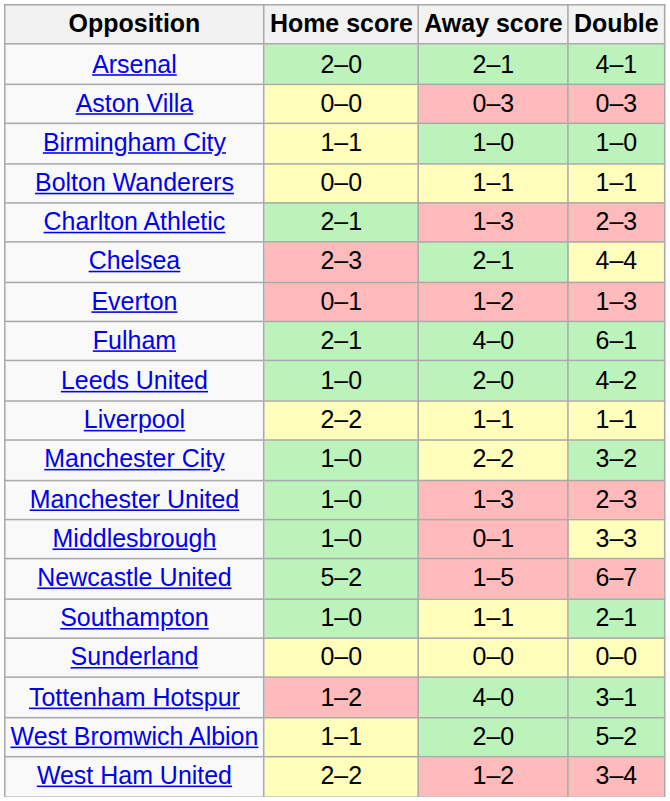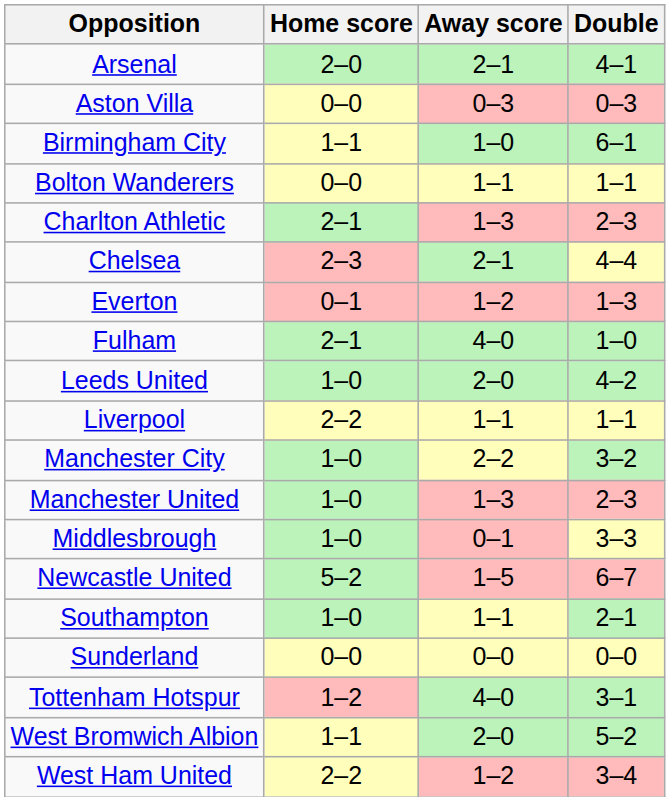 <table class="wikitable" style="text-align: center;">
 <tr>
 <th>Opposition</th>
 <th>Home score</th>
 <th>Away score</th>
 <th>Double</th>
 </tr>
 <tr>
 <td style="text-align:center;"><a href='#'>Arsenal</a></td>
 <td bgcolor=#BBF3BB>2–0</td>
 <td bgcolor=#BBF3BB>2–1</td>
 <td bgcolor=#BBF3BB>4–1</td>
 </tr>
 <tr>
 <td style="text-align:center;"><a href='#'>Aston Villa</a></td>
 <td bgcolor=#FFFFBB>0–0</td>
 <td bgcolor=#FFBBBB>0–3</td>
 <td bgcolor=#FFBBBB>0–3</td>
 </tr>
 <tr>
 <td style="text-align:center;"><a href='#'>Birmingham City</a></td>
 <td bgcolor=#FFFFBB>1–1</td>
 <td bgcolor=#BBF3BB>1–0</td>
-<td bgcolor=#BBF3BB>1–0</td>
+<td bgcolor=#BBF3BB>6–1</td>
 </tr>
 <tr>
 <td style="text-align:center;"><a href='#'>Bolton Wanderers</a></td>
 <td bgcolor=#FFFFBB>0–0</td>
 <td bgcolor=#FFFFBB>1–1</td>
 <td bgcolor=#FFFFBB>1–1</td>
 </tr>
 <tr>
 <td style="text-align:center;"><a href='#'>Charlton Athletic</a></td>
 <td bgcolor=#BBF3BB>2–1</td>
 <td bgcolor=#FFBBBB>1–3</td>
 <td bgcolor=#FFBBBB>2–3</td>
 </tr>
 <tr>
 <td style="text-align:center;"><a href='#'>Chelsea</a></td>
 <td bgcolor=#FFBBBB>2–3</td>
 <td bgcolor=#BBF3BB>2–1</td>
 <td bgcolor=#FFFFBB>4–4</td>
 </tr>
 <tr>
 <td style="text-align:center;"><a href='#'>Everton</a></td>
 <td bgcolor=#FFBBBB>0–1</td>
 <td bgcolor=#FFBBBB>1–2</td>
 <td bgcolor=#FFBBBB>1–3</td>
 </tr>
 <tr>
 <td style="text-align:center;"><a href='#'>Fulham</a></td>
 <td bgcolor=#BBF3BB>2–1</td>
 <td bgcolor=#BBF3BB>4–0</td>
-<td bgcolor=#BBF3BB>6–1</td>
+<td bgcolor=#BBF3BB>1–0</td>
 </tr>
 <tr>
 <td style="text-align:center;"><a href='#'>Leeds United</a></td>
 <td bgcolor=#BBF3BB>1–0</td>
 <td bgcolor=#BBF3BB>2–0</td>
 <td bgcolor=#BBF3BB>4–2</td>
 </tr>
 <tr>
 <td style="text-align:center;"><a href='#'>Liverpool</a></td>
 <td bgcolor=#FFFFBB>2–2</td>
 <td bgcolor=#FFFFBB>1–1</td>
 <td bgcolor=#FFFFBB>1–1</td>
 </tr>
 <tr>
 <td style="text-align:center;"><a href='#'>Manchester City</a></td>
 <td bgcolor=#BBF3BB>1–0</td>
 <td bgcolor=#FFFFBB>2–2</td>
 <td bgcolor=#BBF3BB>3–2</td>
 </tr>
 <tr>
 <td style="text-align:center;"><a href='#'>Manchester United</a></td>
 <td bgcolor=#BBF3BB>1–0</td>
 <td bgcolor=#FFBBBB>1–3</td>
 <td bgcolor=#FFBBBB>2–3</td>
 </tr>
 <tr>
 <td style="text-align:center;"><a href='#'>Middlesbrough</a></td>
 <td bgcolor=#BBF3BB>1–0</td>
 <td bgcolor=#FFBBBB>0–1</td>
 <td bgcolor=#FFFFBB>3–3</td>
 </tr>
 <tr>
 <td style="text-align:center;"><a href='#'>Newcastle United</a></td>
 <td bgcolor=#BBF3BB>5–2</td>
 <td bgcolor=#FFBBBB>1–5</td>
 <td bgcolor=#FFBBBB>6–7</td>
 </tr>
 <tr>
 <td style="text-align:center;"><a href='#'>Southampton</a></td>
 <td bgcolor=#BBF3BB>1–0</td>
 <td bgcolor=#FFFFBB>1–1</td>
 <td bgcolor=#BBF3BB>2–1</td>
 </tr>
 <tr>
 <td style="text-align:center;"><a href='#'>Sunderland</a></td>
 <td bgcolor=#FFFFBB>0–0</td>
 <td bgcolor=#FFFFBB>0–0</td>
 <td bgcolor=#FFFFBB>0–0</td>
 </tr>
 <tr>
 <td style="text-align:center;"><a href='#'>Tottenham Hotspur</a></td>
 <td bgcolor=#FFBBBB>1–2</td>
 <td bgcolor=#BBF3BB>4–0</td>
 <td bgcolor=#BBF3BB>3–1</td>
 </tr>
 <tr>
 <td style="text-align:center;"><a href='#'>West Bromwich Albion</a></td>
 <td bgcolor=#FFFFBB>1–1</td>
 <td bgcolor=#BBF3BB>2–0</td>
 <td bgcolor=#BBF3BB>5–2</td>
 </tr>
 <tr>
 <td style="text-align:center;"><a href='#'>West Ham United</a></td>
 <td bgcolor=#FFFFBB>2–2</td>
 <td bgcolor=#FFBBBB>1–2</td>
 <td bgcolor=#FFBBBB>3–4</td>
 </tr>
 </table>
